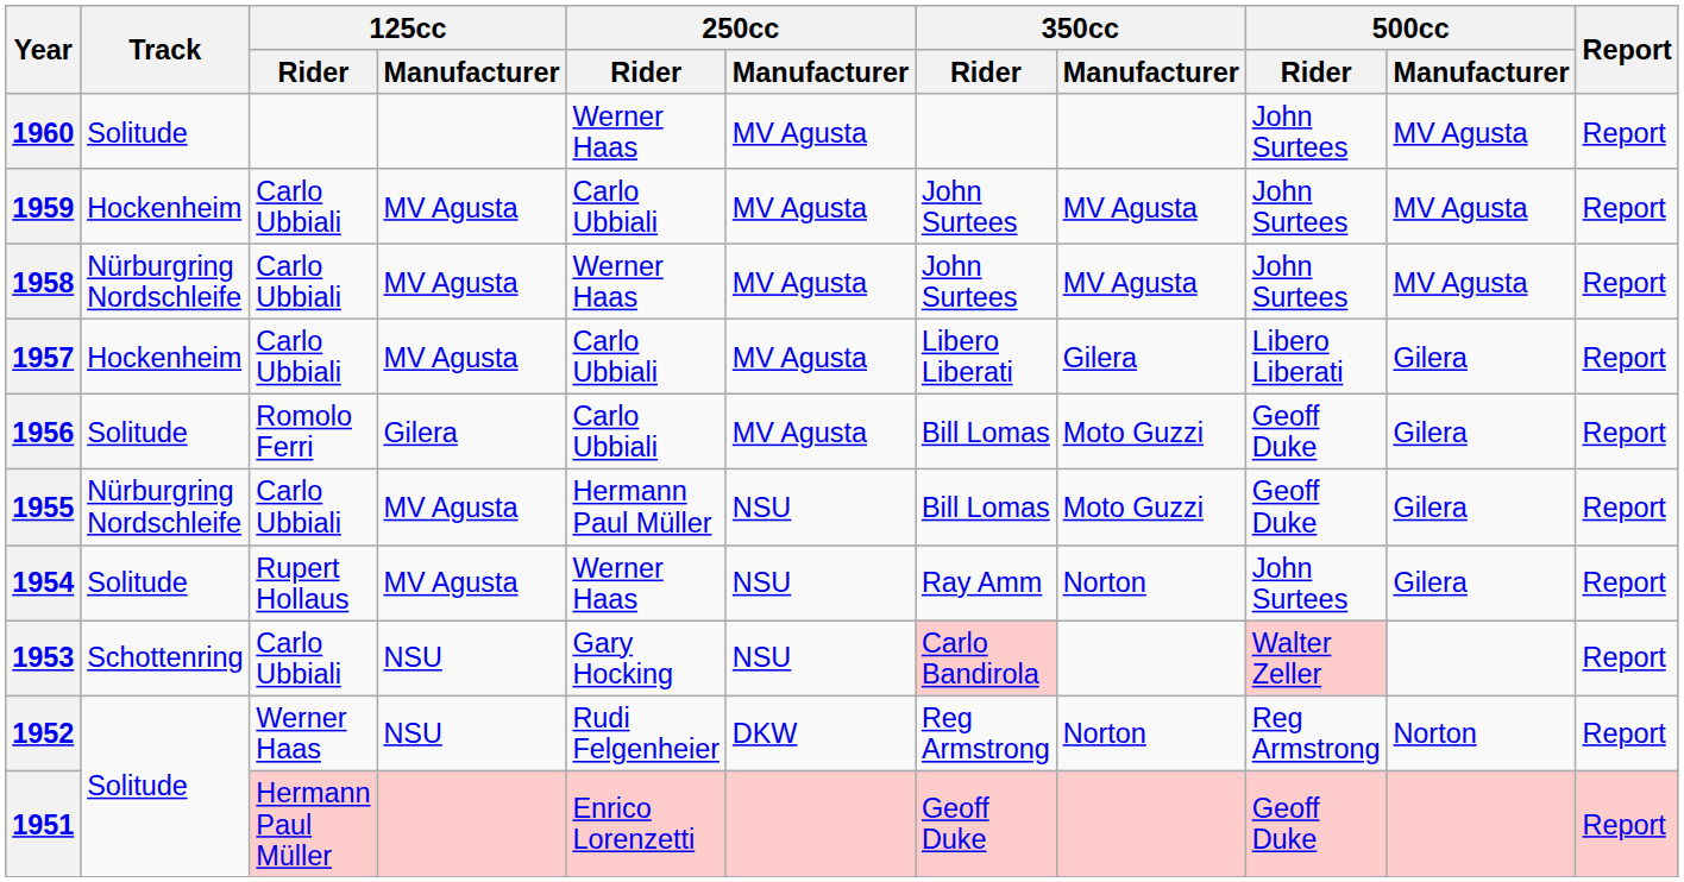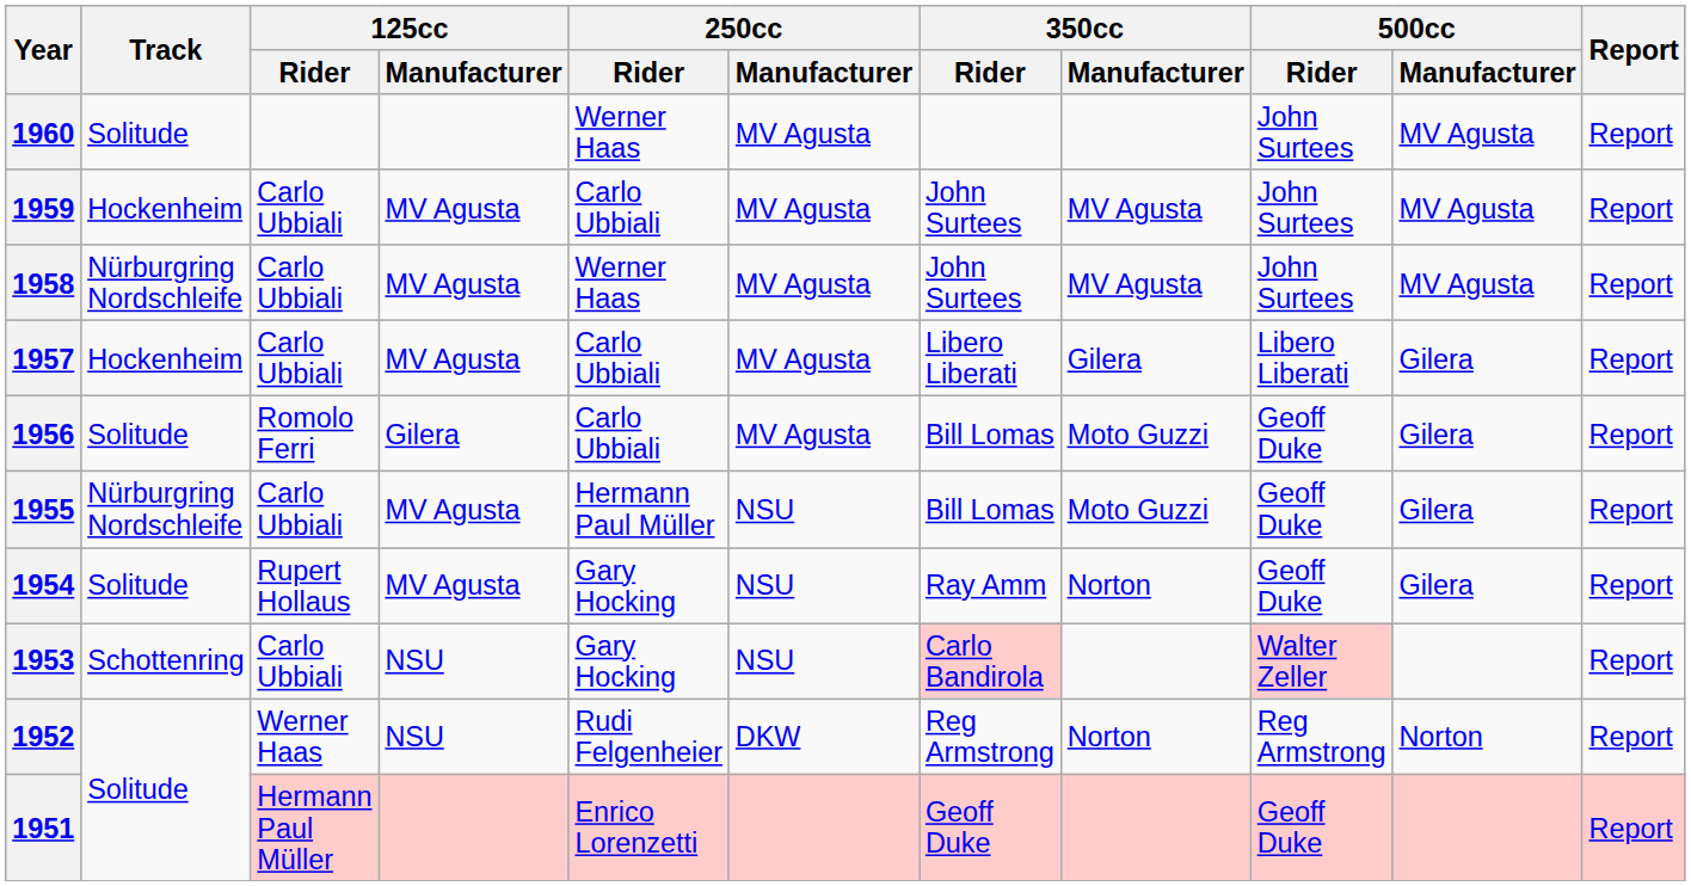 <table class="wikitable" style="font-size: 95%;">
 <tr>
 <th rowspan=2>Year</th>
 <th rowspan=2>Track</th>
 <th colspan=2>125cc</th>
 <th colspan=2>250cc</th>
 <th colspan=2>350cc</th>
 <th colspan=2>500cc</th>
 <th rowspan=2>Report</th>
 </tr>
 <tr>
 <th>Rider</th>
 <th>Manufacturer</th>
 <th>Rider</th>
 <th>Manufacturer</th>
 <th>Rider</th>
 <th>Manufacturer</th>
 <th>Rider</th>
 <th>Manufacturer</th>
 </tr>
 <tr>
 <th><a href='#'>1960</a></th>
 <td><a href='#'>Solitude</a></td>
 <td></td>
 <td></td>
 <td> <a href='#'>Werner Haas</a></td>
 <td><a href='#'>MV Agusta</a></td>
 <td></td>
 <td></td>
 <td> <a href='#'>John Surtees</a></td>
 <td><a href='#'>MV Agusta</a></td>
 <td><a href='#'>Report</a></td>
 </tr>
 <tr>
 <th><a href='#'>1959</a></th>
 <td><a href='#'>Hockenheim</a></td>
 <td> <a href='#'>Carlo Ubbiali</a></td>
 <td><a href='#'>MV Agusta</a></td>
 <td> <a href='#'>Carlo Ubbiali</a></td>
 <td><a href='#'>MV Agusta</a></td>
 <td> <a href='#'>John Surtees</a></td>
 <td><a href='#'>MV Agusta</a></td>
 <td> <a href='#'>John Surtees</a></td>
 <td><a href='#'>MV Agusta</a></td>
 <td><a href='#'>Report</a></td>
 </tr>
 <tr>
 <th><a href='#'>1958</a></th>
 <td><a href='#'>Nürburgring Nordschleife</a></td>
 <td> <a href='#'>Carlo Ubbiali</a></td>
 <td><a href='#'>MV Agusta</a></td>
 <td> <a href='#'>Werner Haas</a></td>
 <td><a href='#'>MV Agusta</a></td>
 <td> <a href='#'>John Surtees</a></td>
 <td><a href='#'>MV Agusta</a></td>
 <td> <a href='#'>John Surtees</a></td>
 <td><a href='#'>MV Agusta</a></td>
 <td><a href='#'>Report</a></td>
 </tr>
 <tr>
 <th><a href='#'>1957</a></th>
 <td><a href='#'>Hockenheim</a></td>
 <td> <a href='#'>Carlo Ubbiali</a></td>
 <td><a href='#'>MV Agusta</a></td>
 <td> <a href='#'>Carlo Ubbiali</a></td>
 <td><a href='#'>MV Agusta</a></td>
 <td> <a href='#'>Libero Liberati</a></td>
 <td><a href='#'>Gilera</a></td>
 <td> <a href='#'>Libero Liberati</a></td>
 <td><a href='#'>Gilera</a></td>
 <td><a href='#'>Report</a></td>
 </tr>
 <tr>
 <th><a href='#'>1956</a></th>
 <td><a href='#'>Solitude</a></td>
 <td> <a href='#'>Romolo Ferri</a></td>
 <td><a href='#'>Gilera</a></td>
 <td> <a href='#'>Carlo Ubbiali</a></td>
 <td><a href='#'>MV Agusta</a></td>
 <td> <a href='#'>Bill Lomas</a></td>
 <td><a href='#'>Moto Guzzi</a></td>
 <td> <a href='#'>Geoff Duke</a></td>
 <td><a href='#'>Gilera</a></td>
 <td><a href='#'>Report</a></td>
 </tr>
 <tr>
 <th><a href='#'>1955</a></th>
 <td><a href='#'>Nürburgring Nordschleife</a></td>
 <td> <a href='#'>Carlo Ubbiali</a></td>
 <td><a href='#'>MV Agusta</a></td>
 <td> <a href='#'>Hermann Paul Müller</a></td>
 <td><a href='#'>NSU</a></td>
 <td> <a href='#'>Bill Lomas</a></td>
 <td><a href='#'>Moto Guzzi</a></td>
 <td> <a href='#'>Geoff Duke</a></td>
 <td><a href='#'>Gilera</a></td>
 <td><a href='#'>Report</a></td>
 </tr>
 <tr>
 <th><a href='#'>1954</a></th>
 <td><a href='#'>Solitude</a></td>
 <td> <a href='#'>Rupert Hollaus</a></td>
 <td><a href='#'>MV Agusta</a></td>
-<td> <a href='#'>Werner Haas</a></td>
+<td> <a href='#'>Gary Hocking</a></td>
 <td><a href='#'>NSU</a></td>
 <td> <a href='#'>Ray Amm</a></td>
 <td><a href='#'>Norton</a></td>
-<td> <a href='#'>John Surtees</a></td>
+<td> <a href='#'>Geoff Duke</a></td>
 <td><a href='#'>Gilera</a></td>
 <td><a href='#'>Report</a></td>
 </tr>
 <tr>
 <th><a href='#'>1953</a></th>
 <td><a href='#'>Schottenring</a></td>
 <td> <a href='#'>Carlo Ubbiali</a></td>
 <td><a href='#'>NSU</a></td>
 <td> <a href='#'>Gary Hocking</a></td>
 <td><a href='#'>NSU</a></td>
 <td style="background:#FFCCCC;"> <a href='#'>Carlo Bandirola</a></td>
 <td></td>
 <td style="background:#FFCCCC;"> <a href='#'>Walter Zeller</a></td>
 <td></td>
 <td><a href='#'>Report</a></td>
 </tr>
 <tr>
 <th><a href='#'>1952</a></th>
 <td rowspan="2"><a href='#'>Solitude</a></td>
 <td> <a href='#'>Werner Haas</a></td>
 <td><a href='#'>NSU</a></td>
 <td> <a href='#'>Rudi Felgenheier</a></td>
 <td><a href='#'>DKW</a></td>
 <td> <a href='#'>Reg Armstrong</a></td>
 <td><a href='#'>Norton</a></td>
 <td> <a href='#'>Reg Armstrong</a></td>
 <td><a href='#'>Norton</a></td>
 <td><a href='#'>Report</a></td>
 </tr>
 <tr style="background:#FFCCCC;">
 <th><a href='#'>1951</a></th>
 <td> <a href='#'>Hermann Paul Müller</a></td>
 <td></td>
 <td> <a href='#'>Enrico Lorenzetti</a></td>
 <td></td>
 <td> <a href='#'>Geoff Duke</a></td>
 <td></td>
 <td> <a href='#'>Geoff Duke</a></td>
 <td></td>
 <td><a href='#'>Report</a></td>
 </tr>
 </table>
